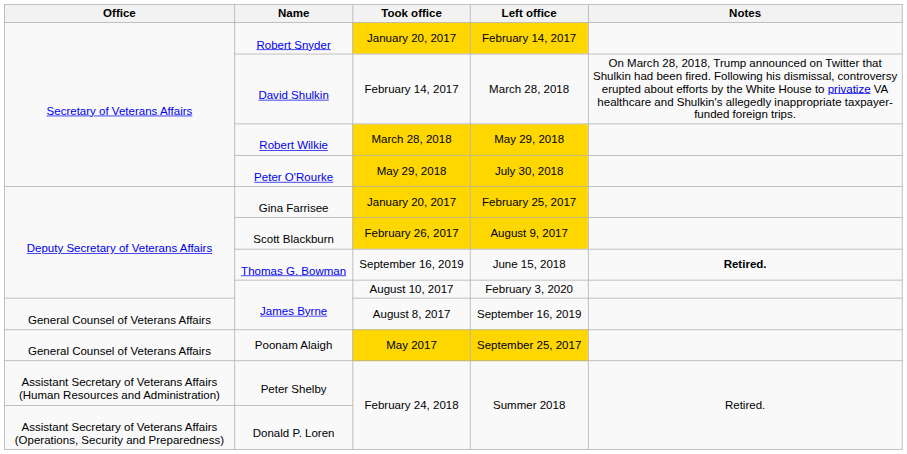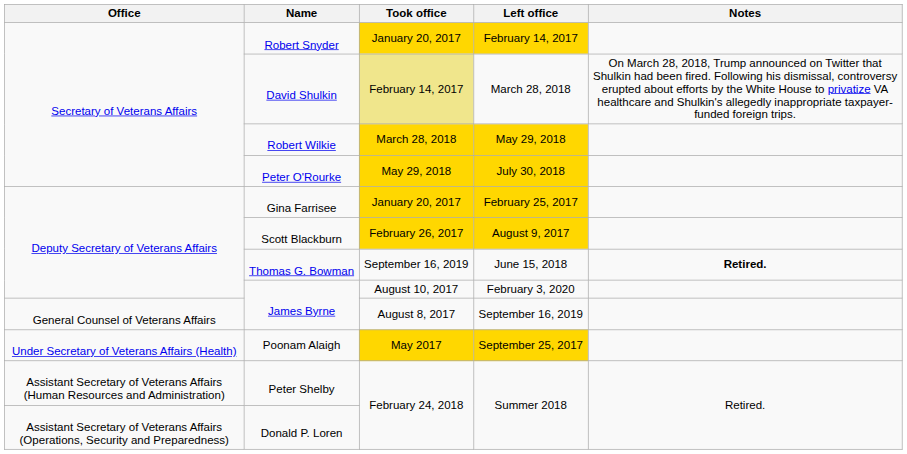 <table class="wikitable sortable" style="text-align:center">
 <tr>
 <th data-sort-type="text">Office</th>
 <th data-sort-type="text">Name</th>
 <th data-sort-type="date">Took office</th>
 <th data-sort-type="date">Left office</th>
 <th width="35%">Notes</th>
 </tr>
 <tr>
 <td rowspan="4"><br><a href='#'>Secretary of Veterans Affairs</a></td>
 <td><br><a href='#'>Robert Snyder</a></td>
 <td style="background:gold">January 20, 2017</td>
 <td style="background:gold">February 14, 2017</td>
 <td></td>
 </tr>
 <tr>
 <td><br><a href='#'>David Shulkin</a></td>
-<td>February 14, 2017</td>
+<td style="background: khaki;">February 14, 2017</td>
 <td>March 28, 2018</td>
 <td>On March 28, 2018, Trump announced on Twitter that Shulkin had been fired. Following his dismissal, controversy erupted about efforts by the White House to <a href='#'>privatize</a> VA healthcare and Shulkin's allegedly inappropriate taxpayer-funded foreign trips.</td>
 </tr>
 <tr>
 <td><br><a href='#'>Robert Wilkie</a></td>
 <td style="background:gold">March 28, 2018</td>
 <td style="background:gold">May 29, 2018</td>
 <td></td>
 </tr>
 <tr>
 <td><br><a href='#'>Peter O'Rourke</a></td>
 <td style="background:gold">May 29, 2018</td>
 <td style="background:gold">July 30, 2018</td>
 <td></td>
 </tr>
 <tr>
 <td rowspan="4"><br><a href='#'>Deputy Secretary of Veterans Affairs</a></td>
 <td><br>Gina Farrisee</td>
 <td style="background:gold">January 20, 2017</td>
 <td style="background:gold">February 25, 2017</td>
 <td></td>
 </tr>
 <tr>
 <td><br>Scott Blackburn</td>
 <td style="background:gold">February 26, 2017</td>
 <td style="background:gold">August 9, 2017</td>
 <td></td>
 </tr>
 <tr>
 <td><br><a href='#'>Thomas G. Bowman</a></td>
 <td>September 16, 2019</td>
 <td>June 15, 2018</td>
 <td><strong>Retired.</strong></td>
 </tr>
 <tr>
 <td rowspan="2"><br><a href='#'>James Byrne</a></td>
 <td>August 10, 2017</td>
 <td>February 3, 2020</td>
 <td></td>
 </tr>
 <tr>
 <td><br>General Counsel of Veterans Affairs</td>
 <td>August 8, 2017</td>
 <td>September 16, 2019</td>
 <td></td>
 </tr>
 <tr>
-<td><br>General Counsel of Veterans Affairs</td>
+<td><br><a href='#'>Under Secretary of Veterans Affairs (Health)</a></td>
 <td>Poonam Alaigh</td>
 <td style="background:gold">May 2017</td>
 <td style="background:gold">September 25, 2017</td>
 <td></td>
 </tr>
 <tr>
 <td><br>Assistant Secretary of Veterans Affairs <br>(Human Resources and Administration)</td>
 <td><br>Peter Shelby</td>
 <td rowspan="2">February 24, 2018</td>
 <td rowspan="2">Summer 2018</td>
 <td rowspan="2">Retired.</td>
 </tr>
 <tr>
 <td><br>Assistant Secretary of Veterans Affairs <br>(Operations, Security and Preparedness)</td>
 <td><br>Donald P. Loren</td>
 </tr>
 </table>
